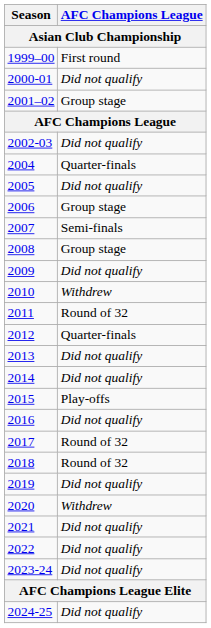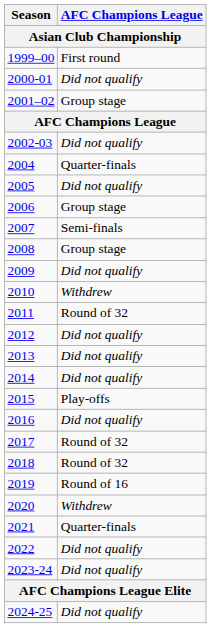 <table class="wikitable">
 <tr>
 <th>Season</th>
 <th><strong><a href='#'>AFC Champions League</a></strong></th>
 </tr>
 <tr>
 <th colspan="2">Asian Club Championship</th>
 </tr>
 <tr>
 <td><a href='#'>1999–00</a></td>
 <td>First round</td>
 </tr>
 <tr>
 <td><a href='#'>2000-01</a></td>
 <td><em>Did not qualify</em></td>
 </tr>
 <tr>
 <td><a href='#'>2001–02</a></td>
 <td>Group stage</td>
 </tr>
 <tr>
 <th colspan="2">AFC Champions League</th>
 </tr>
 <tr>
 <td><a href='#'>2002-03</a></td>
 <td><em>Did not qualify</em></td>
 </tr>
 <tr>
 <td><a href='#'>2004</a></td>
 <td>Quarter-finals</td>
 </tr>
 <tr>
 <td><a href='#'>2005</a></td>
 <td><em>Did not qualify</em></td>
 </tr>
 <tr>
 <td><a href='#'>2006</a></td>
 <td>Group stage</td>
 </tr>
 <tr>
 <td><a href='#'>2007</a></td>
 <td>Semi-finals</td>
 </tr>
 <tr>
 <td><a href='#'>2008</a></td>
 <td>Group stage</td>
 </tr>
 <tr>
 <td><a href='#'>2009</a></td>
 <td><em>Did not qualify</em></td>
 </tr>
 <tr>
 <td><a href='#'>2010</a></td>
 <td><em>Withdrew</em></td>
 </tr>
 <tr>
 <td><a href='#'>2011</a></td>
 <td>Round of 32</td>
 </tr>
 <tr>
 <td><a href='#'>2012</a></td>
-<td>Quarter-finals</td>
+<td><em>Did not qualify</em></td>
 </tr>
 <tr>
 <td><a href='#'>2013</a></td>
 <td><em>Did not qualify</em></td>
 </tr>
 <tr>
 <td><a href='#'>2014</a></td>
 <td><em>Did not qualify</em></td>
 </tr>
 <tr>
 <td><a href='#'>2015</a></td>
 <td>Play-offs</td>
 </tr>
 <tr>
 <td><a href='#'>2016</a></td>
 <td><em>Did not qualify</em></td>
 </tr>
 <tr>
 <td><a href='#'>2017</a></td>
 <td>Round of 32</td>
 </tr>
 <tr>
 <td><a href='#'>2018</a></td>
 <td>Round of 32</td>
 </tr>
 <tr>
 <td><a href='#'>2019</a></td>
-<td><em>Did not qualify</em></td>
+<td>Round of 16</td>
 </tr>
 <tr>
 <td><a href='#'>2020</a></td>
 <td><em>Withdrew</em></td>
 </tr>
 <tr>
 <td><a href='#'>2021</a></td>
-<td><em>Did not qualify</em></td>
+<td>Quarter-finals</td>
 </tr>
 <tr>
 <td><a href='#'>2022</a></td>
 <td><em>Did not qualify</em></td>
 </tr>
 <tr>
 <td><a href='#'>2023-24</a></td>
 <td><em>Did not qualify</em></td>
 </tr>
 <tr>
 <th colspan="2">AFC Champions League Elite</th>
 </tr>
 <tr>
 <td><a href='#'>2024-25</a></td>
 <td><em>Did not qualify</em></td>
 </tr>
 </table>
